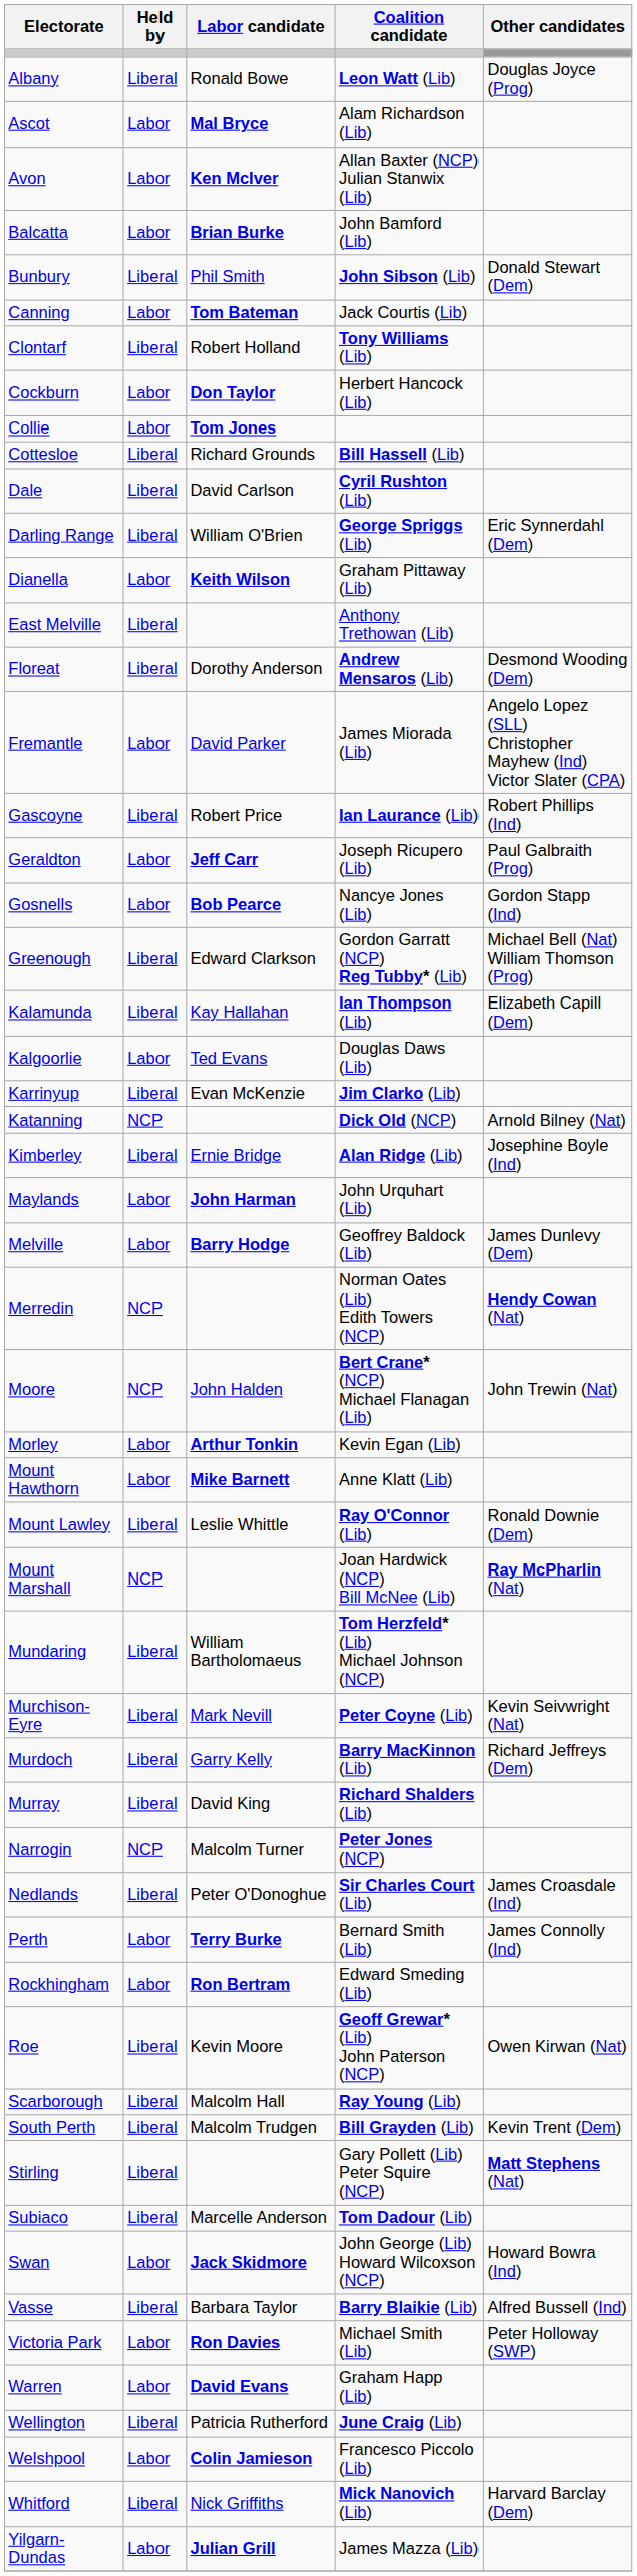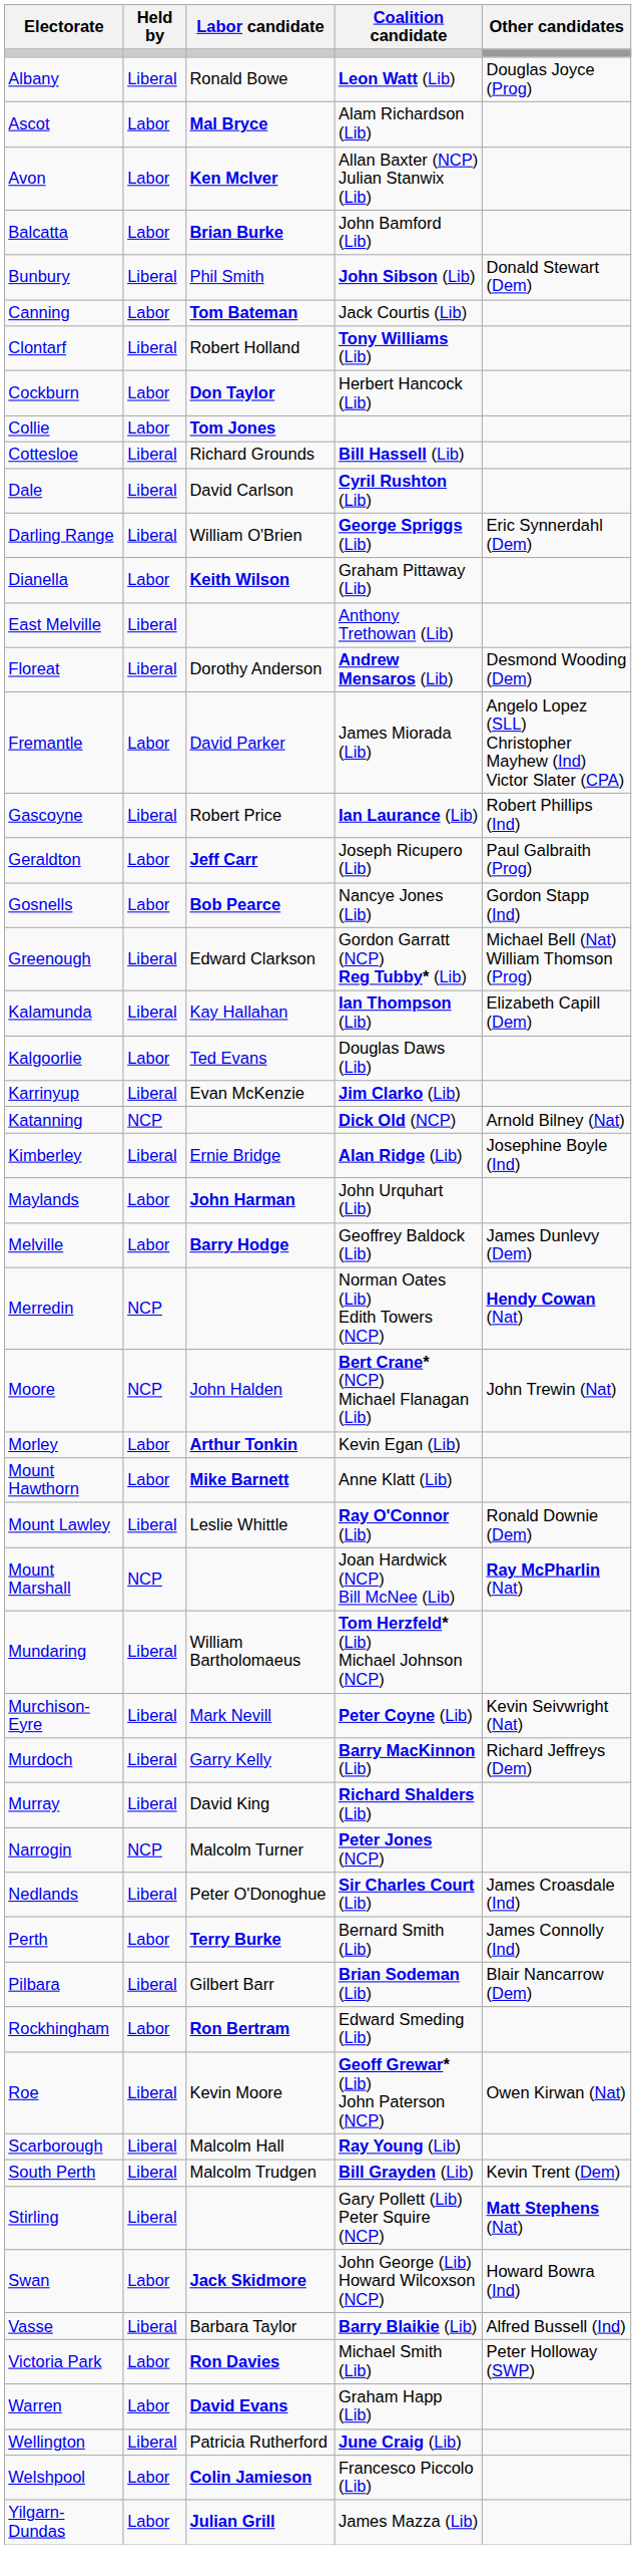 <table class="wikitable">
 <tr>
 <th>Electorate</th>
 <th>Held by</th>
 <th><a href='#'>Labor</a> candidate</th>
 <th><a href='#'>Coalition</a> candidate</th>
 <th>Other candidates</th>
 </tr>
 <tr bgcolor="#cccccc">
 <td></td>
 <td></td>
 <td></td>
 <td></td>
 <td bgcolor="#999999"></td>
 </tr>
 <tr>
 <td><a href='#'>Albany</a></td>
 <td><a href='#'>Liberal</a></td>
 <td>Ronald Bowe</td>
 <td><strong><a href='#'>Leon Watt</a></strong> (<a href='#'>Lib</a>)</td>
 <td>Douglas Joyce (<a href='#'>Prog</a>)</td>
 </tr>
 <tr>
 <td><a href='#'>Ascot</a></td>
 <td><a href='#'>Labor</a></td>
 <td><strong><a href='#'>Mal Bryce</a></strong></td>
 <td>Alam Richardson (<a href='#'>Lib</a>)</td>
 <td></td>
 </tr>
 <tr>
 <td><a href='#'>Avon</a></td>
 <td><a href='#'>Labor</a></td>
 <td><strong><a href='#'>Ken McIver</a></strong></td>
 <td>Allan Baxter (<a href='#'>NCP</a>) <br> Julian Stanwix (<a href='#'>Lib</a>)</td>
 <td></td>
 </tr>
 <tr>
 <td><a href='#'>Balcatta</a></td>
 <td><a href='#'>Labor</a></td>
 <td><strong><a href='#'>Brian Burke</a></strong></td>
 <td>John Bamford (<a href='#'>Lib</a>)</td>
 <td></td>
 </tr>
 <tr>
 <td><a href='#'>Bunbury</a></td>
 <td><a href='#'>Liberal</a></td>
 <td><a href='#'>Phil Smith</a></td>
 <td><strong><a href='#'>John Sibson</a></strong> (<a href='#'>Lib</a>)</td>
 <td>Donald Stewart (<a href='#'>Dem</a>)</td>
 </tr>
 <tr>
 <td><a href='#'>Canning</a></td>
 <td><a href='#'>Labor</a></td>
 <td><strong><a href='#'>Tom Bateman</a></strong></td>
 <td>Jack Courtis (<a href='#'>Lib</a>)</td>
 <td></td>
 </tr>
 <tr>
 <td><a href='#'>Clontarf</a></td>
 <td><a href='#'>Liberal</a></td>
 <td>Robert Holland</td>
 <td><strong><a href='#'>Tony Williams</a></strong> (<a href='#'>Lib</a>)</td>
 <td></td>
 </tr>
 <tr>
 <td><a href='#'>Cockburn</a></td>
 <td><a href='#'>Labor</a></td>
 <td><strong><a href='#'>Don Taylor</a></strong></td>
 <td>Herbert Hancock (<a href='#'>Lib</a>)</td>
 <td></td>
 </tr>
 <tr>
 <td><a href='#'>Collie</a></td>
 <td><a href='#'>Labor</a></td>
 <td><strong><a href='#'>Tom Jones</a></strong></td>
 <td></td>
 <td></td>
 </tr>
 <tr>
 <td><a href='#'>Cottesloe</a></td>
 <td><a href='#'>Liberal</a></td>
 <td>Richard Grounds</td>
 <td><strong><a href='#'>Bill Hassell</a></strong> (<a href='#'>Lib</a>)</td>
 <td></td>
 </tr>
 <tr>
 <td><a href='#'>Dale</a></td>
 <td><a href='#'>Liberal</a></td>
 <td>David Carlson</td>
 <td><strong><a href='#'>Cyril Rushton</a></strong> (<a href='#'>Lib</a>)</td>
 <td></td>
 </tr>
 <tr>
 <td><a href='#'>Darling Range</a></td>
 <td><a href='#'>Liberal</a></td>
 <td>William O'Brien</td>
 <td><strong><a href='#'>George Spriggs</a></strong> (<a href='#'>Lib</a>)</td>
 <td>Eric Synnerdahl (<a href='#'>Dem</a>)</td>
 </tr>
 <tr>
 <td><a href='#'>Dianella</a></td>
 <td><a href='#'>Labor</a></td>
 <td><strong><a href='#'>Keith Wilson</a></strong></td>
 <td>Graham Pittaway (<a href='#'>Lib</a>)</td>
 <td></td>
 </tr>
 <tr>
 <td><a href='#'>East Melville</a></td>
 <td><a href='#'>Liberal</a></td>
 <td></td>
 <td><a href='#'>Anthony Trethowan</a> (<a href='#'>Lib</a>)</td>
 <td></td>
 </tr>
 <tr>
 <td><a href='#'>Floreat</a></td>
 <td><a href='#'>Liberal</a></td>
 <td>Dorothy Anderson</td>
 <td><strong><a href='#'>Andrew Mensaros</a></strong> (<a href='#'>Lib</a>)</td>
 <td>Desmond Wooding (<a href='#'>Dem</a>)</td>
 </tr>
 <tr>
 <td><a href='#'>Fremantle</a></td>
 <td><a href='#'>Labor</a></td>
 <td><a href='#'>David Parker</a></td>
 <td>James Miorada (<a href='#'>Lib</a>)</td>
 <td>Angelo Lopez (<a href='#'>SLL</a>) <br> Christopher Mayhew (<a href='#'>Ind</a>) <br> Victor Slater (<a href='#'>CPA</a>)</td>
 </tr>
 <tr>
 <td><a href='#'>Gascoyne</a></td>
 <td><a href='#'>Liberal</a></td>
 <td>Robert Price</td>
 <td><strong><a href='#'>Ian Laurance</a></strong> (<a href='#'>Lib</a>)</td>
 <td>Robert Phillips (<a href='#'>Ind</a>)</td>
 </tr>
 <tr>
 <td><a href='#'>Geraldton</a></td>
 <td><a href='#'>Labor</a></td>
 <td><strong><a href='#'>Jeff Carr</a></strong></td>
 <td>Joseph Ricupero (<a href='#'>Lib</a>)</td>
 <td>Paul Galbraith (<a href='#'>Prog</a>)</td>
 </tr>
 <tr>
 <td><a href='#'>Gosnells</a></td>
 <td><a href='#'>Labor</a></td>
 <td><strong><a href='#'>Bob Pearce</a></strong></td>
 <td>Nancye Jones (<a href='#'>Lib</a>)</td>
 <td>Gordon Stapp (<a href='#'>Ind</a>)</td>
 </tr>
 <tr>
 <td><a href='#'>Greenough</a></td>
 <td><a href='#'>Liberal</a></td>
 <td>Edward Clarkson</td>
 <td>Gordon Garratt (<a href='#'>NCP</a>) <br> <strong><a href='#'>Reg Tubby</a>*</strong> (<a href='#'>Lib</a>)</td>
 <td>Michael Bell (<a href='#'>Nat</a>) <br> William Thomson (<a href='#'>Prog</a>)</td>
 </tr>
 <tr>
 <td><a href='#'>Kalamunda</a></td>
 <td><a href='#'>Liberal</a></td>
 <td><a href='#'>Kay Hallahan</a></td>
 <td><strong><a href='#'>Ian Thompson</a></strong> (<a href='#'>Lib</a>)</td>
 <td>Elizabeth Capill (<a href='#'>Dem</a>)</td>
 </tr>
 <tr>
 <td><a href='#'>Kalgoorlie</a></td>
 <td><a href='#'>Labor</a></td>
 <td><a href='#'>Ted Evans</a></td>
 <td>Douglas Daws (<a href='#'>Lib</a>)</td>
 <td></td>
 </tr>
 <tr>
 <td><a href='#'>Karrinyup</a></td>
 <td><a href='#'>Liberal</a></td>
 <td>Evan McKenzie</td>
 <td><strong><a href='#'>Jim Clarko</a></strong> (<a href='#'>Lib</a>)</td>
 <td></td>
 </tr>
 <tr>
 <td><a href='#'>Katanning</a></td>
 <td><a href='#'>NCP</a></td>
 <td></td>
 <td><strong><a href='#'>Dick Old</a></strong> (<a href='#'>NCP</a>)</td>
 <td>Arnold Bilney (<a href='#'>Nat</a>)</td>
 </tr>
 <tr>
 <td><a href='#'>Kimberley</a></td>
 <td><a href='#'>Liberal</a></td>
 <td><a href='#'>Ernie Bridge</a></td>
 <td><strong><a href='#'>Alan Ridge</a></strong> (<a href='#'>Lib</a>)</td>
 <td>Josephine Boyle (<a href='#'>Ind</a>)</td>
 </tr>
 <tr>
 <td><a href='#'>Maylands</a></td>
 <td><a href='#'>Labor</a></td>
 <td><strong><a href='#'>John Harman</a></strong></td>
 <td>John Urquhart (<a href='#'>Lib</a>)</td>
 <td></td>
 </tr>
 <tr>
 <td><a href='#'>Melville</a></td>
 <td><a href='#'>Labor</a></td>
 <td><strong><a href='#'>Barry Hodge</a></strong></td>
 <td>Geoffrey Baldock (<a href='#'>Lib</a>)</td>
 <td>James Dunlevy (<a href='#'>Dem</a>)</td>
 </tr>
 <tr>
 <td><a href='#'>Merredin</a></td>
 <td><a href='#'>NCP</a></td>
 <td></td>
 <td>Norman Oates (<a href='#'>Lib</a>) <br> Edith Towers (<a href='#'>NCP</a>)</td>
 <td><strong><a href='#'>Hendy Cowan</a></strong> (<a href='#'>Nat</a>)</td>
 </tr>
 <tr>
 <td><a href='#'>Moore</a></td>
 <td><a href='#'>NCP</a></td>
 <td><a href='#'>John Halden</a></td>
 <td><strong><a href='#'>Bert Crane</a>*</strong> (<a href='#'>NCP</a>) <br> Michael Flanagan (<a href='#'>Lib</a>)</td>
 <td>John Trewin (<a href='#'>Nat</a>)</td>
 </tr>
 <tr>
 <td><a href='#'>Morley</a></td>
 <td><a href='#'>Labor</a></td>
 <td><strong><a href='#'>Arthur Tonkin</a></strong></td>
 <td>Kevin Egan (<a href='#'>Lib</a>)</td>
 <td></td>
 </tr>
 <tr>
 <td><a href='#'>Mount Hawthorn</a></td>
 <td><a href='#'>Labor</a></td>
 <td><strong><a href='#'>Mike Barnett</a></strong></td>
 <td>Anne Klatt (<a href='#'>Lib</a>)</td>
 <td></td>
 </tr>
 <tr>
 <td><a href='#'>Mount Lawley</a></td>
 <td><a href='#'>Liberal</a></td>
 <td>Leslie Whittle</td>
 <td><strong><a href='#'>Ray O'Connor</a></strong> (<a href='#'>Lib</a>)</td>
 <td>Ronald Downie (<a href='#'>Dem</a>)</td>
 </tr>
 <tr>
 <td><a href='#'>Mount Marshall</a></td>
 <td><a href='#'>NCP</a></td>
 <td></td>
 <td>Joan Hardwick (<a href='#'>NCP</a>) <br> <a href='#'>Bill McNee</a> (<a href='#'>Lib</a>)</td>
 <td><strong><a href='#'>Ray McPharlin</a></strong> (<a href='#'>Nat</a>)</td>
 </tr>
 <tr>
 <td><a href='#'>Mundaring</a></td>
 <td><a href='#'>Liberal</a></td>
 <td>William Bartholomaeus</td>
 <td><strong><a href='#'>Tom Herzfeld</a>*</strong> (<a href='#'>Lib</a>) <br> Michael Johnson (<a href='#'>NCP</a>)</td>
 <td></td>
 </tr>
 <tr>
 <td><a href='#'>Murchison-Eyre</a></td>
 <td><a href='#'>Liberal</a></td>
 <td><a href='#'>Mark Nevill</a></td>
 <td><strong><a href='#'>Peter Coyne</a></strong> (<a href='#'>Lib</a>)</td>
 <td>Kevin Seivwright (<a href='#'>Nat</a>)</td>
 </tr>
 <tr>
 <td><a href='#'>Murdoch</a></td>
 <td><a href='#'>Liberal</a></td>
 <td><a href='#'>Garry Kelly</a></td>
 <td><strong><a href='#'>Barry MacKinnon</a></strong> (<a href='#'>Lib</a>)</td>
 <td>Richard Jeffreys (<a href='#'>Dem</a>)</td>
 </tr>
 <tr>
 <td><a href='#'>Murray</a></td>
 <td><a href='#'>Liberal</a></td>
 <td>David King</td>
 <td><strong><a href='#'>Richard Shalders</a></strong> (<a href='#'>Lib</a>)</td>
 <td></td>
 </tr>
 <tr>
 <td><a href='#'>Narrogin</a></td>
 <td><a href='#'>NCP</a></td>
 <td>Malcolm Turner</td>
 <td><strong><a href='#'>Peter Jones</a></strong> (<a href='#'>NCP</a>)</td>
 <td></td>
 </tr>
 <tr>
 <td><a href='#'>Nedlands</a></td>
 <td><a href='#'>Liberal</a></td>
 <td>Peter O'Donoghue</td>
 <td><strong><a href='#'>Sir Charles Court</a></strong> (<a href='#'>Lib</a>)</td>
 <td>James Croasdale (<a href='#'>Ind</a>)</td>
 </tr>
 <tr>
 <td><a href='#'>Perth</a></td>
 <td><a href='#'>Labor</a></td>
 <td><strong><a href='#'>Terry Burke</a></strong></td>
 <td>Bernard Smith (<a href='#'>Lib</a>)</td>
 <td>James Connolly (<a href='#'>Ind</a>)</td>
 </tr>
 <tr>
+<td><a href='#'>Pilbara</a></td>
+<td><a href='#'>Liberal</a></td>
+<td>Gilbert Barr</td>
+<td><strong><a href='#'>Brian Sodeman</a></strong> (<a href='#'>Lib</a>)</td>
+<td>Blair Nancarrow (<a href='#'>Dem</a>)</td>
+</tr>
+<tr>
 <td><a href='#'>Rockhingham</a></td>
 <td><a href='#'>Labor</a></td>
 <td><strong><a href='#'>Ron Bertram</a></strong></td>
 <td>Edward Smeding (<a href='#'>Lib</a>)</td>
 <td></td>
 </tr>
 <tr>
 <td><a href='#'>Roe</a></td>
 <td><a href='#'>Liberal</a></td>
 <td>Kevin Moore</td>
 <td><strong><a href='#'>Geoff Grewar</a>*</strong> (<a href='#'>Lib</a>) <br> John Paterson (<a href='#'>NCP</a>)</td>
 <td>Owen Kirwan (<a href='#'>Nat</a>)</td>
 </tr>
 <tr>
 <td><a href='#'>Scarborough</a></td>
 <td><a href='#'>Liberal</a></td>
 <td>Malcolm Hall</td>
 <td><strong><a href='#'>Ray Young</a></strong> (<a href='#'>Lib</a>)</td>
 <td></td>
 </tr>
 <tr>
 <td><a href='#'>South Perth</a></td>
 <td><a href='#'>Liberal</a></td>
 <td>Malcolm Trudgen</td>
 <td><strong><a href='#'>Bill Grayden</a></strong> (<a href='#'>Lib</a>)</td>
 <td>Kevin Trent (<a href='#'>Dem</a>)</td>
 </tr>
 <tr>
 <td><a href='#'>Stirling</a></td>
 <td><a href='#'>Liberal</a></td>
 <td></td>
 <td>Gary Pollett (<a href='#'>Lib</a>) <br> Peter Squire (<a href='#'>NCP</a>)</td>
 <td><strong><a href='#'>Matt Stephens</a></strong> (<a href='#'>Nat</a>)</td>
-</tr>
-<tr>
-<td><a href='#'>Subiaco</a></td>
-<td><a href='#'>Liberal</a></td>
-<td>Marcelle Anderson</td>
-<td><strong><a href='#'>Tom Dadour</a></strong> (<a href='#'>Lib</a>)</td>
-<td></td>
 </tr>
 <tr>
 <td><a href='#'>Swan</a></td>
 <td><a href='#'>Labor</a></td>
 <td><strong><a href='#'>Jack Skidmore</a></strong></td>
 <td>John George  (<a href='#'>Lib</a>) <br> Howard Wilcoxson (<a href='#'>NCP</a>)</td>
 <td>Howard Bowra (<a href='#'>Ind</a>)</td>
 </tr>
 <tr>
 <td><a href='#'>Vasse</a></td>
 <td><a href='#'>Liberal</a></td>
 <td>Barbara Taylor</td>
 <td><strong><a href='#'>Barry Blaikie</a></strong> (<a href='#'>Lib</a>)</td>
 <td>Alfred Bussell (<a href='#'>Ind</a>)</td>
 </tr>
 <tr>
 <td><a href='#'>Victoria Park</a></td>
 <td><a href='#'>Labor</a></td>
 <td><strong><a href='#'>Ron Davies</a></strong></td>
 <td>Michael Smith (<a href='#'>Lib</a>)</td>
 <td>Peter Holloway (<a href='#'>SWP</a>)</td>
 </tr>
 <tr>
 <td><a href='#'>Warren</a></td>
 <td><a href='#'>Labor</a></td>
 <td><strong><a href='#'>David Evans</a></strong></td>
 <td>Graham Happ (<a href='#'>Lib</a>)</td>
 <td></td>
 </tr>
 <tr>
 <td><a href='#'>Wellington</a></td>
 <td><a href='#'>Liberal</a></td>
 <td>Patricia Rutherford</td>
 <td><strong><a href='#'>June Craig</a></strong> (<a href='#'>Lib</a>)</td>
 <td></td>
 </tr>
 <tr>
 <td><a href='#'>Welshpool</a></td>
 <td><a href='#'>Labor</a></td>
 <td><strong><a href='#'>Colin Jamieson</a></strong></td>
 <td>Francesco Piccolo (<a href='#'>Lib</a>)</td>
 <td></td>
 </tr>
 <tr>
-<td><a href='#'>Whitford</a></td>
-<td><a href='#'>Liberal</a></td>
-<td><a href='#'>Nick Griffiths</a></td>
-<td><strong><a href='#'>Mick Nanovich</a></strong> (<a href='#'>Lib</a>)</td>
-<td>Harvard Barclay (<a href='#'>Dem</a>)</td>
-</tr>
-<tr>
 <td><a href='#'>Yilgarn-Dundas</a></td>
 <td><a href='#'>Labor</a></td>
 <td><strong><a href='#'>Julian Grill</a></strong></td>
 <td>James Mazza (<a href='#'>Lib</a>)</td>
 <td></td>
 </tr>
 <tr>
 </tr>
 </table>
